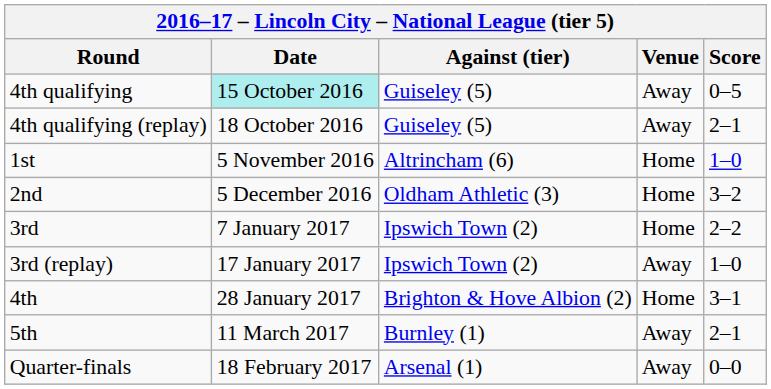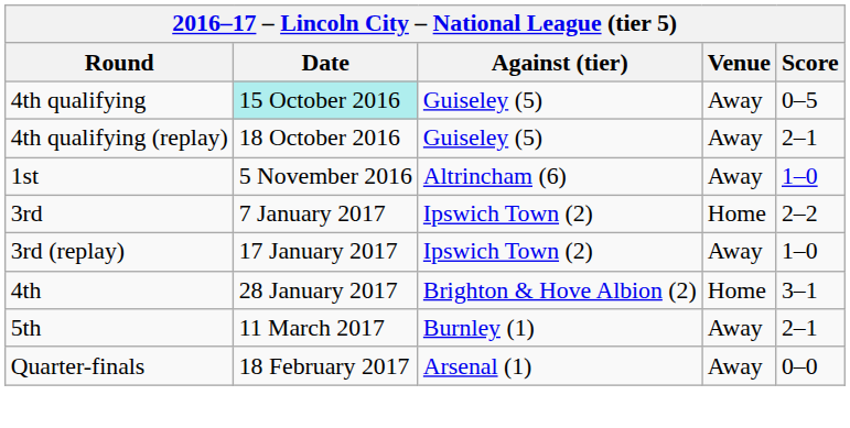 <table class="wikitable">
 <tr>
 <th colspan=5><strong><a href='#'>2016–17</a> – <a href='#'>Lincoln City</a> – <a href='#'>National League</a> (tier 5)</strong></th>
 </tr>
 <tr>
 <th>Round</th>
 <th>Date</th>
 <th>Against (tier)</th>
 <th>Venue</th>
 <th>Score</th>
 </tr>
 <tr>
 <td>4th qualifying</td>
 <td style="background: paleturquoise;">15 October 2016</td>
 <td><a href='#'>Guiseley</a> (5)</td>
 <td>Away</td>
 <td>0–5</td>
 </tr>
 <tr>
 <td>4th qualifying (replay)</td>
 <td>18 October 2016</td>
 <td><a href='#'>Guiseley</a> (5)</td>
 <td>Away</td>
 <td>2–1</td>
 </tr>
 <tr>
 <td>1st</td>
 <td>5 November 2016</td>
 <td><a href='#'>Altrincham</a> (6)</td>
-<td>Home</td>
+<td>Away</td>
 <td><a href='#'>1–0</a></td>
-</tr>
-<tr>
-<td>2nd</td>
-<td>5 December 2016</td>
-<td><a href='#'>Oldham Athletic</a> (3)</td>
-<td>Home</td>
-<td>3–2</td>
 </tr>
 <tr>
 <td>3rd</td>
 <td>7 January 2017</td>
 <td><a href='#'>Ipswich Town</a> (2)</td>
 <td>Home</td>
 <td>2–2</td>
 </tr>
 <tr>
 <td>3rd (replay)</td>
 <td>17 January 2017</td>
 <td><a href='#'>Ipswich Town</a> (2)</td>
 <td>Away</td>
 <td>1–0</td>
 </tr>
 <tr>
 <td>4th</td>
 <td>28 January 2017</td>
 <td><a href='#'>Brighton & Hove Albion</a> (2)</td>
 <td>Home</td>
 <td>3–1</td>
 </tr>
 <tr>
 <td>5th</td>
 <td>11 March 2017</td>
 <td><a href='#'>Burnley</a> (1)</td>
 <td>Away</td>
 <td>2–1</td>
 </tr>
 <tr>
 <td>Quarter-finals</td>
 <td>18 February 2017</td>
 <td><a href='#'>Arsenal</a> (1)</td>
 <td>Away</td>
 <td>0–0</td>
 </tr>
 </table>
